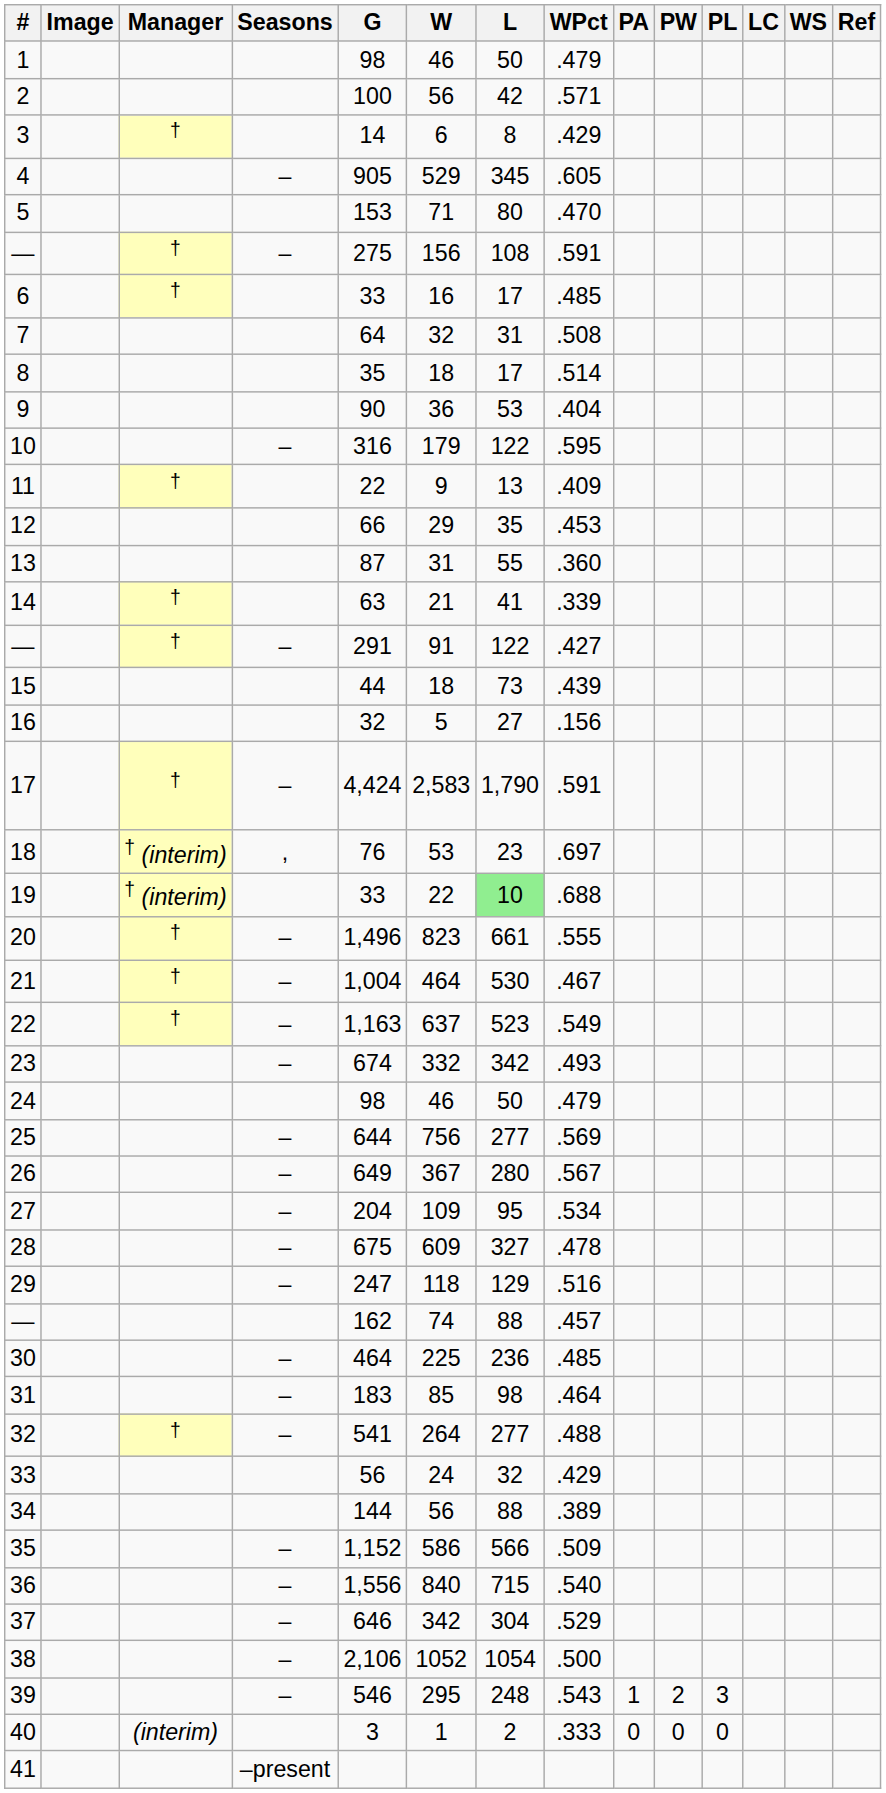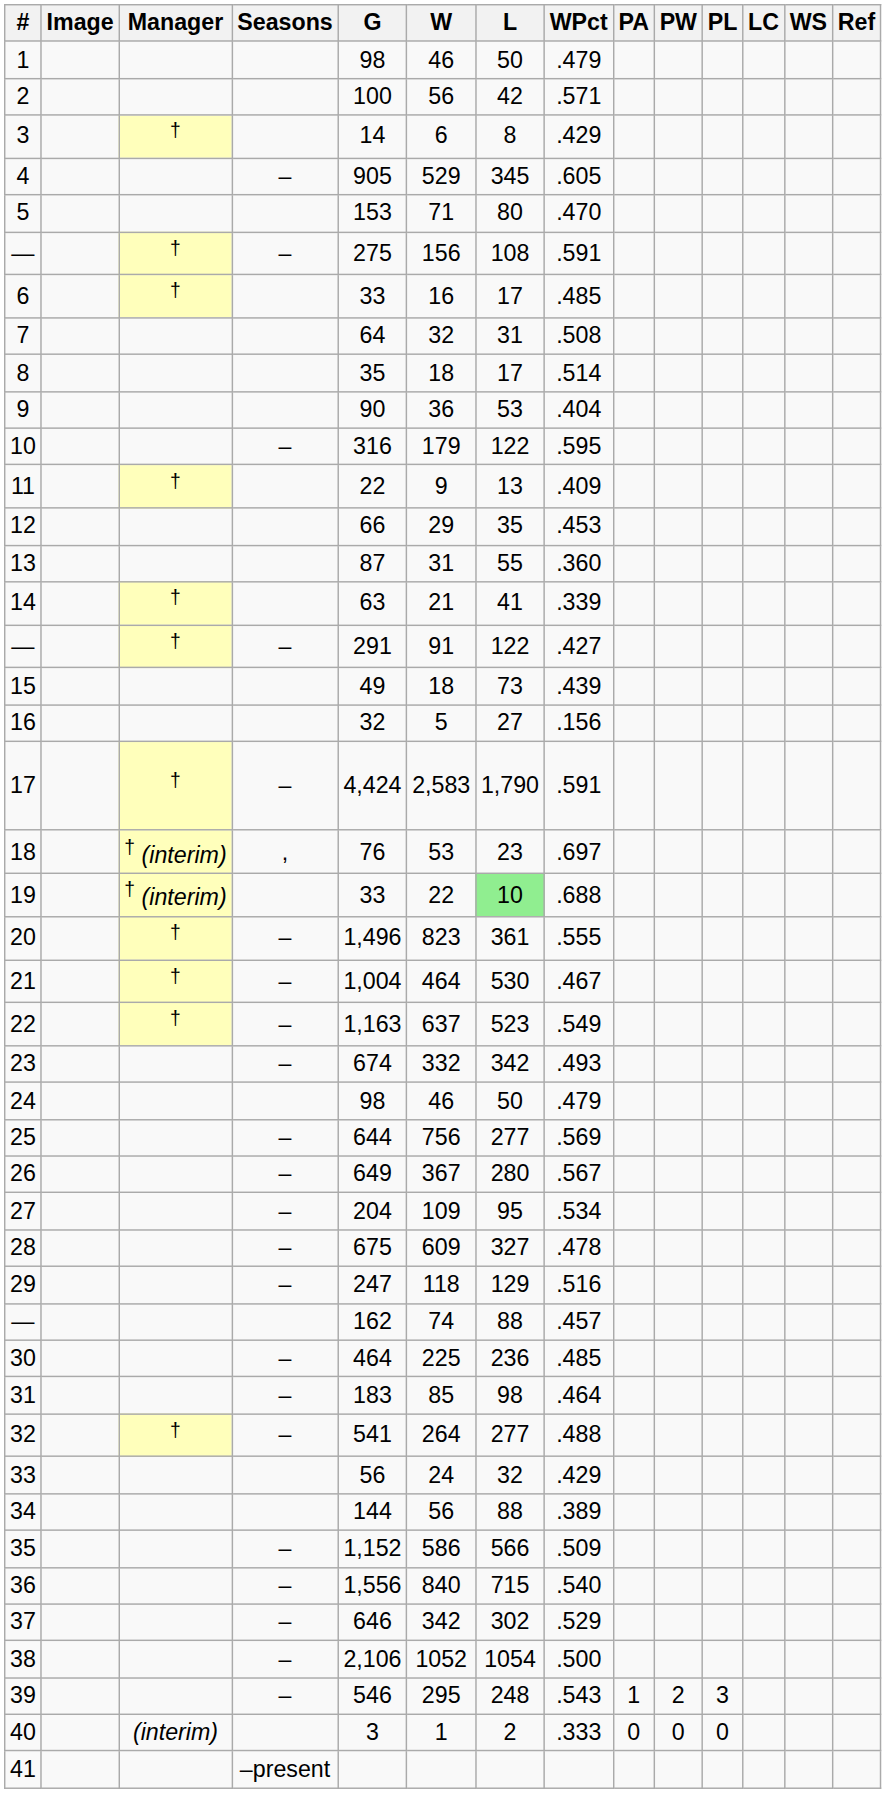 <table class="wikitable sortable" style="text-align:center">
 <tr>
 <th class="unsortable">#</th>
 <th class="unsortable">Image</th>
 <th>Manager</th>
 <th>Seasons</th>
 <th>G</th>
 <th>W</th>
 <th>L</th>
 <th>WPct</th>
 <th>PA</th>
 <th>PW</th>
 <th>PL</th>
 <th>LC</th>
 <th>WS</th>
 <th class="unsortable">Ref</th>
 </tr>
 <tr>
 <td>1</td>
 <td></td>
 <td></td>
 <td></td>
 <td>98</td>
 <td>46</td>
 <td>50</td>
 <td>.479</td>
 <td></td>
 <td></td>
 <td></td>
 <td></td>
 <td></td>
 <td></td>
 </tr>
 <tr>
 <td>2</td>
 <td></td>
 <td></td>
 <td></td>
 <td>100</td>
 <td>56</td>
 <td>42</td>
 <td>.571</td>
 <td></td>
 <td></td>
 <td></td>
 <td></td>
 <td></td>
 <td></td>
 </tr>
 <tr>
 <td>3</td>
 <td></td>
 <td style="background: #ffffbb"><sup>†</sup></td>
 <td></td>
 <td>14</td>
 <td>6</td>
 <td>8</td>
 <td>.429</td>
 <td></td>
 <td></td>
 <td></td>
 <td></td>
 <td></td>
 <td></td>
 </tr>
 <tr>
 <td>4</td>
 <td></td>
 <td></td>
 <td>–</td>
 <td>905</td>
 <td>529</td>
 <td>345</td>
 <td>.605</td>
 <td></td>
 <td></td>
 <td></td>
 <td></td>
 <td></td>
 <td></td>
 </tr>
 <tr>
 <td>5</td>
 <td></td>
 <td></td>
 <td></td>
 <td>153</td>
 <td>71</td>
 <td>80</td>
 <td>.470</td>
 <td></td>
 <td></td>
 <td></td>
 <td></td>
 <td></td>
 <td></td>
 </tr>
 <tr>
 <td>—</td>
 <td></td>
 <td style="background: #ffffbb"><sup>†</sup></td>
 <td>–</td>
 <td>275</td>
 <td>156</td>
 <td>108</td>
 <td>.591</td>
 <td></td>
 <td></td>
 <td></td>
 <td></td>
 <td></td>
 <td></td>
 </tr>
 <tr>
 <td>6</td>
 <td></td>
 <td style="background: #ffffbb"><sup>†</sup></td>
 <td></td>
 <td>33</td>
 <td>16</td>
 <td>17</td>
 <td>.485</td>
 <td></td>
 <td></td>
 <td></td>
 <td></td>
 <td></td>
 <td></td>
 </tr>
 <tr>
 <td>7</td>
 <td></td>
 <td></td>
 <td></td>
 <td>64</td>
 <td>32</td>
 <td>31</td>
 <td>.508</td>
 <td></td>
 <td></td>
 <td></td>
 <td></td>
 <td></td>
 <td></td>
 </tr>
 <tr>
 <td>8</td>
 <td></td>
 <td></td>
 <td></td>
 <td>35</td>
 <td>18</td>
 <td>17</td>
 <td>.514</td>
 <td></td>
 <td></td>
 <td></td>
 <td></td>
 <td></td>
 <td></td>
 </tr>
 <tr>
 <td>9</td>
 <td></td>
 <td></td>
 <td></td>
 <td>90</td>
 <td>36</td>
 <td>53</td>
 <td>.404</td>
 <td></td>
 <td></td>
 <td></td>
 <td></td>
 <td></td>
 <td></td>
 </tr>
 <tr>
 <td>10</td>
 <td></td>
 <td></td>
 <td>–</td>
 <td>316</td>
 <td>179</td>
 <td>122</td>
 <td>.595</td>
 <td></td>
 <td></td>
 <td></td>
 <td></td>
 <td></td>
 <td></td>
 </tr>
 <tr>
 <td>11</td>
 <td></td>
 <td style="background: #ffffbb"><sup>†</sup></td>
 <td></td>
 <td>22</td>
 <td>9</td>
 <td>13</td>
 <td>.409</td>
 <td></td>
 <td></td>
 <td></td>
 <td></td>
 <td></td>
 <td></td>
 </tr>
 <tr>
 <td>12</td>
 <td></td>
 <td></td>
 <td></td>
 <td>66</td>
 <td>29</td>
 <td>35</td>
 <td>.453</td>
 <td></td>
 <td></td>
 <td></td>
 <td></td>
 <td></td>
 <td></td>
 </tr>
 <tr>
 <td>13</td>
 <td></td>
 <td></td>
 <td></td>
 <td>87</td>
 <td>31</td>
 <td>55</td>
 <td>.360</td>
 <td></td>
 <td></td>
 <td></td>
 <td></td>
 <td></td>
 <td></td>
 </tr>
 <tr>
 <td>14</td>
 <td></td>
 <td style="background: #ffffbb"><sup>†</sup></td>
 <td></td>
 <td>63</td>
 <td>21</td>
 <td>41</td>
 <td>.339</td>
 <td></td>
 <td></td>
 <td></td>
 <td></td>
 <td></td>
 <td></td>
 </tr>
 <tr>
 <td>—</td>
 <td></td>
 <td style="background: #ffffbb"><sup>†</sup></td>
 <td>–</td>
 <td>291</td>
 <td>91</td>
 <td>122</td>
 <td>.427</td>
 <td></td>
 <td></td>
 <td></td>
 <td></td>
 <td></td>
 <td></td>
 </tr>
 <tr>
 <td>15</td>
 <td></td>
 <td></td>
 <td></td>
-<td>44</td>
+<td>49</td>
 <td>18</td>
 <td>73</td>
 <td>.439</td>
 <td></td>
 <td></td>
 <td></td>
 <td></td>
 <td></td>
 <td></td>
 </tr>
 <tr>
 <td>16</td>
 <td></td>
 <td></td>
 <td></td>
 <td>32</td>
 <td>5</td>
 <td>27</td>
 <td>.156</td>
 <td></td>
 <td></td>
 <td></td>
 <td></td>
 <td></td>
 <td></td>
 </tr>
 <tr>
 <td>17</td>
 <td></td>
 <td style="background: #ffffbb"><sup>†</sup></td>
 <td>–</td>
 <td>4,424</td>
 <td>2,583</td>
 <td>1,790</td>
 <td>.591</td>
 <td></td>
 <td></td>
 <td></td>
 <td></td>
 <td></td>
 <td><br><br><br></td>
 </tr>
 <tr>
 <td>18</td>
 <td></td>
 <td style="background: #ffffbb"><sup>†</sup> <em>(interim)</em></td>
 <td>, </td>
 <td>76</td>
 <td>53</td>
 <td>23</td>
 <td>.697</td>
 <td></td>
 <td></td>
 <td></td>
 <td></td>
 <td></td>
 <td></td>
 </tr>
 <tr>
 <td>19</td>
 <td></td>
 <td style="background: #ffffbb"><sup>†</sup> <em>(interim)</em></td>
 <td></td>
 <td>33</td>
 <td>22</td>
 <td style="background: lightgreen;">10</td>
 <td>.688</td>
 <td></td>
 <td></td>
 <td></td>
 <td></td>
 <td></td>
 <td></td>
 </tr>
 <tr>
 <td>20</td>
 <td></td>
 <td style="background: #ffffbb"><sup>†</sup></td>
 <td>–</td>
 <td>1,496</td>
 <td>823</td>
-<td>661</td>
+<td>361</td>
 <td>.555</td>
 <td></td>
 <td></td>
 <td></td>
 <td></td>
 <td></td>
 <td><br></td>
 </tr>
 <tr>
 <td>21</td>
 <td></td>
 <td style="background: #ffffbb"><sup>†</sup></td>
 <td>–</td>
 <td>1,004</td>
 <td>464</td>
 <td>530</td>
 <td>.467</td>
 <td></td>
 <td></td>
 <td></td>
 <td></td>
 <td></td>
 <td></td>
 </tr>
 <tr>
 <td>22</td>
 <td></td>
 <td style="background: #ffffbb"><sup>†</sup></td>
 <td>–</td>
 <td>1,163</td>
 <td>637</td>
 <td>523</td>
 <td>.549</td>
 <td></td>
 <td></td>
 <td></td>
 <td></td>
 <td></td>
 <td></td>
 </tr>
 <tr>
 <td>23</td>
 <td></td>
 <td></td>
 <td>–</td>
 <td>674</td>
 <td>332</td>
 <td>342</td>
 <td>.493</td>
 <td></td>
 <td></td>
 <td></td>
 <td></td>
 <td></td>
 <td></td>
 </tr>
 <tr>
 <td>24</td>
 <td></td>
 <td></td>
 <td></td>
 <td>98</td>
 <td>46</td>
 <td>50</td>
 <td>.479</td>
 <td></td>
 <td></td>
 <td></td>
 <td></td>
 <td></td>
 <td></td>
 </tr>
 <tr>
 <td>25</td>
 <td></td>
 <td></td>
 <td>–</td>
 <td>644</td>
 <td>756</td>
 <td>277</td>
 <td>.569</td>
 <td></td>
 <td></td>
 <td></td>
 <td></td>
 <td></td>
 <td></td>
 </tr>
 <tr>
 <td>26</td>
 <td></td>
 <td></td>
 <td>–</td>
 <td>649</td>
 <td>367</td>
 <td>280</td>
 <td>.567</td>
 <td></td>
 <td></td>
 <td></td>
 <td></td>
 <td></td>
 <td></td>
 </tr>
 <tr>
 <td>27</td>
 <td></td>
 <td></td>
 <td>–</td>
 <td>204</td>
 <td>109</td>
 <td>95</td>
 <td>.534</td>
 <td></td>
 <td></td>
 <td></td>
 <td></td>
 <td></td>
 <td></td>
 </tr>
 <tr>
 <td>28</td>
 <td></td>
 <td></td>
 <td>–</td>
 <td>675</td>
 <td>609</td>
 <td>327</td>
 <td>.478</td>
 <td></td>
 <td></td>
 <td></td>
 <td></td>
 <td></td>
 <td></td>
 </tr>
 <tr>
 <td>29</td>
 <td></td>
 <td></td>
 <td>–</td>
 <td>247</td>
 <td>118</td>
 <td>129</td>
 <td>.516</td>
 <td></td>
 <td></td>
 <td></td>
 <td></td>
 <td></td>
 <td></td>
 </tr>
 <tr>
 <td>—</td>
 <td></td>
 <td></td>
 <td></td>
 <td>162</td>
 <td>74</td>
 <td>88</td>
 <td>.457</td>
 <td></td>
 <td></td>
 <td></td>
 <td></td>
 <td></td>
 <td></td>
 </tr>
 <tr>
 <td>30</td>
 <td></td>
 <td></td>
 <td>–</td>
 <td>464</td>
 <td>225</td>
 <td>236</td>
 <td>.485</td>
 <td></td>
 <td></td>
 <td></td>
 <td></td>
 <td></td>
 <td></td>
 </tr>
 <tr>
 <td>31</td>
 <td></td>
 <td></td>
 <td>–</td>
 <td>183</td>
 <td>85</td>
 <td>98</td>
 <td>.464</td>
 <td></td>
 <td></td>
 <td></td>
 <td></td>
 <td></td>
 <td></td>
 </tr>
 <tr>
 <td>32</td>
 <td></td>
 <td style="background: #ffffbb"><sup>†</sup></td>
 <td>–</td>
 <td>541</td>
 <td>264</td>
 <td>277</td>
 <td>.488</td>
 <td></td>
 <td></td>
 <td></td>
 <td></td>
 <td></td>
 <td></td>
 </tr>
 <tr>
 <td>33</td>
 <td></td>
 <td></td>
 <td></td>
 <td>56</td>
 <td>24</td>
 <td>32</td>
 <td>.429</td>
 <td></td>
 <td></td>
 <td></td>
 <td></td>
 <td></td>
 <td></td>
 </tr>
 <tr>
 <td>34</td>
 <td></td>
 <td></td>
 <td></td>
 <td>144</td>
 <td>56</td>
 <td>88</td>
 <td>.389</td>
 <td></td>
 <td></td>
 <td></td>
 <td></td>
 <td></td>
 <td></td>
 </tr>
 <tr>
 <td>35</td>
 <td></td>
 <td></td>
 <td>–</td>
 <td>1,152</td>
 <td>586</td>
 <td>566</td>
 <td>.509</td>
 <td></td>
 <td></td>
 <td></td>
 <td></td>
 <td></td>
 <td></td>
 </tr>
 <tr>
 <td>36</td>
 <td></td>
 <td></td>
 <td>–</td>
 <td>1,556</td>
 <td>840</td>
 <td>715</td>
 <td>.540</td>
 <td></td>
 <td></td>
 <td></td>
 <td></td>
 <td></td>
 <td><br></td>
 </tr>
 <tr>
 <td>37</td>
 <td></td>
 <td></td>
 <td>–</td>
 <td>646</td>
 <td>342</td>
-<td>304</td>
+<td>302</td>
 <td>.529</td>
 <td></td>
 <td></td>
 <td></td>
 <td></td>
 <td></td>
 <td></td>
 </tr>
 <tr>
 <td>38</td>
 <td></td>
 <td></td>
 <td>–</td>
 <td>2,106</td>
 <td>1052</td>
 <td>1054</td>
 <td>.500</td>
 <td></td>
 <td></td>
 <td></td>
 <td></td>
 <td></td>
 <td></td>
 </tr>
 <tr>
 <td>39</td>
 <td></td>
 <td></td>
 <td>–</td>
 <td>546</td>
 <td>295</td>
 <td>248</td>
 <td>.543</td>
 <td>1</td>
 <td>2</td>
 <td>3</td>
 <td></td>
 <td></td>
 <td></td>
 </tr>
 <tr>
 <td>40</td>
 <td></td>
 <td> <em>(interim)</em></td>
 <td></td>
 <td>3</td>
 <td>1</td>
 <td>2</td>
 <td>.333</td>
 <td>0</td>
 <td>0</td>
 <td>0</td>
 <td></td>
 <td></td>
 <td></td>
 </tr>
 <tr>
 <td>41</td>
 <td></td>
 <td></td>
 <td>–present</td>
 <td></td>
 <td></td>
 <td></td>
 <td></td>
 <td></td>
 <td></td>
 <td></td>
 <td></td>
 <td></td>
 <td></td>
 </tr>
 </table>
